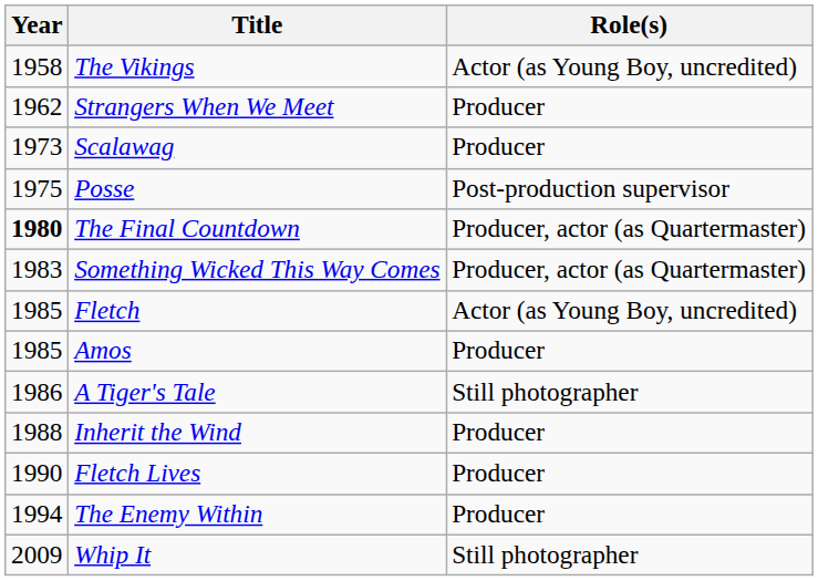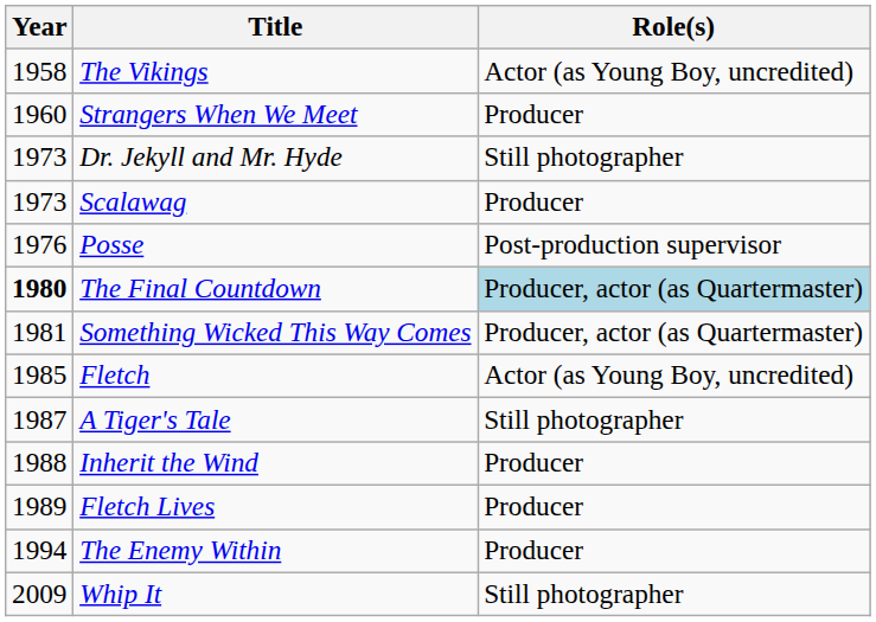 <table class="wikitable">
 <tr>
 <th>Year</th>
 <th>Title</th>
 <th>Role(s)</th>
 </tr>
 <tr>
 <td>1958</td>
 <td><em><a href='#'>The Vikings</a></em></td>
 <td>Actor (as Young Boy, uncredited)</td>
 </tr>
 <tr>
-<td>1962</td>
+<td>1960</td>
 <td><em><a href='#'>Strangers When We Meet</a></em></td>
 <td>Producer</td>
+</tr>
+<tr>
+<td>1973</td>
+<td><em>Dr. Jekyll and Mr. Hyde</em></td>
+<td>Still photographer</td>
 </tr>
 <tr>
 <td>1973</td>
 <td><em><a href='#'>Scalawag</a></em></td>
 <td>Producer</td>
 </tr>
 <tr>
-<td>1975</td>
+<td>1976</td>
 <td><em><a href='#'>Posse</a></em></td>
 <td>Post-production supervisor</td>
 </tr>
 <tr>
 <td><strong>1980</strong></td>
 <td><em><a href='#'>The Final Countdown</a></em></td>
-<td>Producer, actor (as Quartermaster)</td>
+<td style="background: lightblue;">Producer, actor (as Quartermaster)</td>
 </tr>
 <tr>
-<td>1983</td>
+<td>1981</td>
 <td><em><a href='#'>Something Wicked This Way Comes</a></em></td>
 <td>Producer, actor (as Quartermaster)</td>
 </tr>
 <tr>
 <td>1985</td>
 <td><em><a href='#'>Fletch</a></em></td>
 <td>Actor (as Young Boy, uncredited)</td>
 </tr>
 <tr>
-<td>1985</td>
-<td><em><a href='#'>Amos</a></em></td>
-<td>Producer</td>
-</tr>
-<tr>
-<td>1986</td>
+<td>1987</td>
 <td><em><a href='#'>A Tiger's Tale</a></em></td>
 <td>Still photographer</td>
 </tr>
 <tr>
 <td>1988</td>
 <td><a href='#'><em>Inherit the Wind</em></a></td>
 <td>Producer</td>
 </tr>
 <tr>
-<td>1990</td>
+<td>1989</td>
 <td><em><a href='#'>Fletch Lives</a></em></td>
 <td>Producer</td>
 </tr>
 <tr>
 <td>1994</td>
 <td><em><a href='#'>The Enemy Within</a></em></td>
 <td>Producer</td>
 </tr>
 <tr>
 <td>2009</td>
 <td><em><a href='#'>Whip It</a></em></td>
 <td>Still photographer</td>
 </tr>
 </table>
